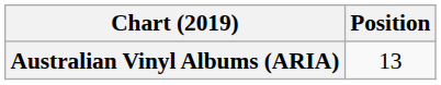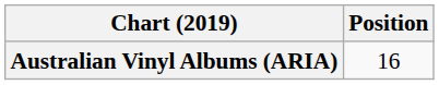 <table class="wikitable plainrowheaders" style="text-align:center">
 <tr>
 <th scope="col">Chart (2019)</th>
 <th scope="col">Position</th>
 </tr>
 <tr>
 <th scope="row">Australian Vinyl Albums (ARIA)</th>
-<td>13</td>
+<td>16</td>
 </tr>
 </table>
